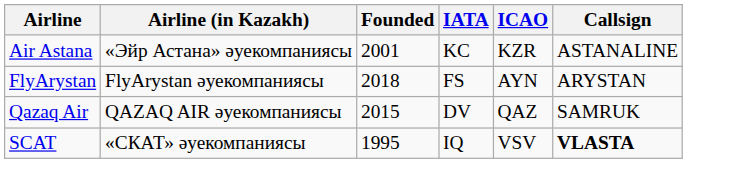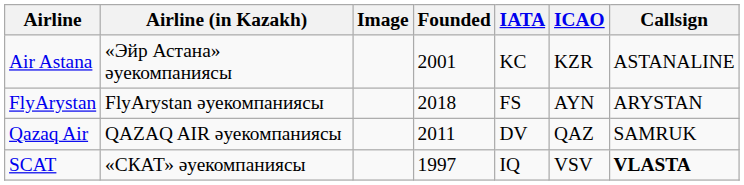 <table class="wikitable sortable">
 <tr valign="middle">
 <th>Airline</th>
 <th>Airline (in Kazakh)</th>
+<th>Image</th>
 <th>Founded</th>
 <th><a href='#'>IATA</a></th>
 <th><a href='#'>ICAO</a></th>
 <th>Callsign</th>
 </tr>
 <tr>
 <td><a href='#'>Air Astana</a></td>
 <td>«Эйр Астана» әуекомпаниясы</td>
+<td></td>
 <td>2001</td>
 <td>KC</td>
 <td>KZR</td>
 <td>ASTANALINE</td>
 </tr>
 <tr>
 <td><a href='#'>FlyArystan</a></td>
 <td>FlyArystan әуекомпаниясы</td>
+<td></td>
 <td>2018</td>
 <td>FS</td>
 <td>AYN</td>
 <td>ARYSTAN</td>
 </tr>
 <tr>
 <td><a href='#'>Qazaq Air</a></td>
 <td>QAZAQ AIR әуекомпаниясы</td>
-<td>2015</td>
+<td></td>
+<td>2011</td>
 <td>DV</td>
 <td>QAZ</td>
 <td>SAMRUK</td>
 </tr>
 <tr>
 <td><a href='#'>SCAT</a></td>
 <td>«СКАТ» әуекомпаниясы</td>
-<td>1995</td>
+<td></td>
+<td>1997</td>
 <td>IQ</td>
 <td>VSV</td>
 <td><strong>VLASTA</strong></td>
 </tr>
 </table>
